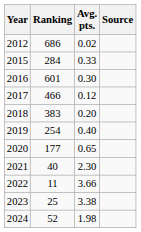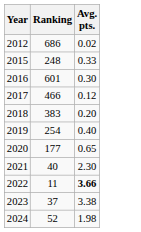 <table class="wikitable" style="text-align:center; font-size: 95%;">
 <tr>
 <th>Year</th>
 <th>Ranking</th>
 <th>Avg.<br> pts.</th>
-<th>Source</th>
 </tr>
 <tr>
 <td>2012</td>
 <td>686</td>
 <td>0.02</td>
-<td></td>
 </tr>
 <tr>
 <td>2015</td>
-<td>284</td>
+<td>248</td>
 <td>0.33</td>
-<td></td>
 </tr>
 <tr>
 <td>2016</td>
 <td>601</td>
 <td>0.30</td>
-<td></td>
 </tr>
 <tr>
 <td>2017</td>
 <td>466</td>
 <td>0.12</td>
-<td></td>
 </tr>
 <tr>
 <td>2018</td>
 <td>383</td>
 <td>0.20</td>
-<td></td>
 </tr>
 <tr>
 <td>2019</td>
 <td>254</td>
 <td>0.40</td>
-<td></td>
 </tr>
 <tr>
 <td>2020</td>
 <td>177</td>
 <td>0.65</td>
-<td></td>
 </tr>
 <tr>
 <td>2021</td>
 <td>40</td>
 <td>2.30</td>
-<td></td>
 </tr>
 <tr>
 <td>2022</td>
 <td>11</td>
-<td>3.66</td>
-<td></td>
+<td><strong>3.66</strong></td>
 </tr>
 <tr>
 <td>2023</td>
-<td>25</td>
+<td>37</td>
 <td>3.38</td>
-<td></td>
 </tr>
 <tr>
 <td>2024</td>
 <td>52</td>
 <td>1.98</td>
-<td></td>
 </tr>
 </table>
